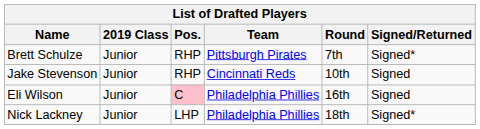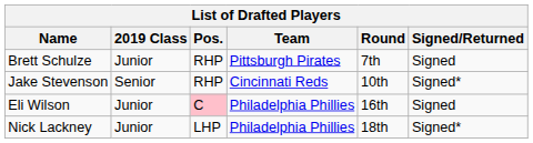 <table class="wikitable collapsible">
 <tr>
 <th colspan="7">List of Drafted Players</th>
 </tr>
 <tr>
 <th>Name</th>
 <th>2019 Class</th>
 <th>Pos.</th>
 <th>Team</th>
 <th>Round</th>
 <th>Signed/Returned</th>
 </tr>
 <tr>
 <td>Brett Schulze</td>
 <td>Junior</td>
 <td>RHP</td>
 <td><a href='#'>Pittsburgh Pirates</a></td>
 <td>7th</td>
-<td>Signed*</td>
+<td>Signed</td>
 </tr>
 <tr>
 <td>Jake Stevenson</td>
-<td>Junior</td>
+<td>Senior</td>
 <td>RHP</td>
 <td><a href='#'>Cincinnati Reds</a></td>
 <td>10th</td>
-<td>Signed</td>
+<td>Signed*</td>
 </tr>
 <tr>
 <td>Eli Wilson</td>
 <td>Junior</td>
 <td style="background: pink;">C</td>
 <td><a href='#'>Philadelphia Phillies</a></td>
 <td>16th</td>
 <td>Signed</td>
 </tr>
 <tr>
 <td>Nick Lackney</td>
 <td>Junior</td>
 <td>LHP</td>
 <td><a href='#'>Philadelphia Phillies</a></td>
 <td>18th</td>
 <td>Signed*</td>
 </tr>
 </table>
